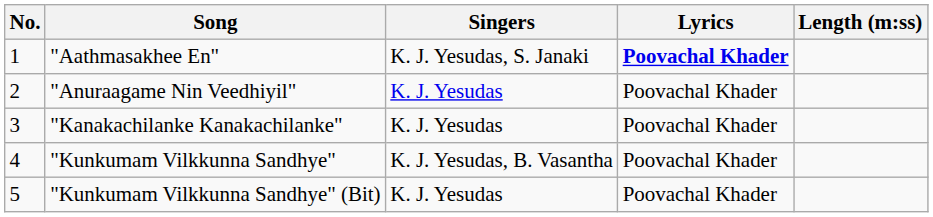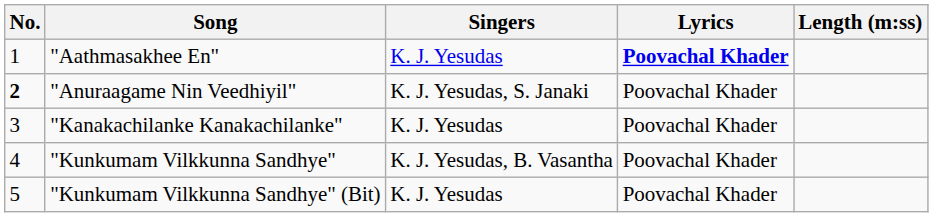 <table class="wikitable" style="font-size:95%;">
 <tr>
 <th>No.</th>
 <th>Song</th>
 <th>Singers</th>
 <th>Lyrics</th>
 <th>Length (m:ss)</th>
 </tr>
 <tr>
 <td>1</td>
 <td>"Aathmasakhee En"</td>
-<td>K. J. Yesudas, S. Janaki</td>
+<td><a href='#'>K. J. Yesudas</a></td>
 <td><strong><a href='#'>Poovachal Khader</a></strong></td>
 <td></td>
 </tr>
 <tr>
-<td>2</td>
+<td><strong>2</strong></td>
 <td>"Anuraagame Nin Veedhiyil"</td>
-<td><a href='#'>K. J. Yesudas</a></td>
+<td>K. J. Yesudas, S. Janaki</td>
 <td>Poovachal Khader</td>
 <td></td>
 </tr>
 <tr>
 <td>3</td>
 <td>"Kanakachilanke Kanakachilanke"</td>
 <td>K. J. Yesudas</td>
 <td>Poovachal Khader</td>
 <td></td>
 </tr>
 <tr>
 <td>4</td>
 <td>"Kunkumam Vilkkunna Sandhye"</td>
 <td>K. J. Yesudas, B. Vasantha</td>
 <td>Poovachal Khader</td>
 <td></td>
 </tr>
 <tr>
 <td>5</td>
 <td>"Kunkumam Vilkkunna Sandhye" (Bit)</td>
 <td>K. J. Yesudas</td>
 <td>Poovachal Khader</td>
 <td></td>
 </tr>
 </table>
